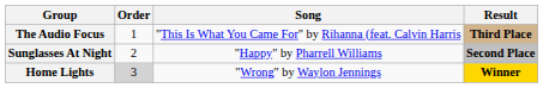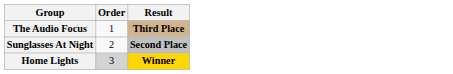 <table class="wikitable plainrowheaders" style="text-align:center;">
 <tr>
 <th scope="col">Group</th>
 <th scope="col">Order</th>
-<th scope="col">Song</th>
 <th scope="col">Result</th>
 </tr>
 <tr>
 <th scope="row">The Audio Focus</th>
 <td>1</td>
-<td>"<a href='#'>This Is What You Came For</a>" by <a href='#'>Rihanna (feat. Calvin Harris</a></td>
 <td style="background:tan;"><strong>Third Place</strong></td>
 </tr>
 <tr>
 <th scope="row">Sunglasses At Night</th>
 <td>2</td>
-<td>"<a href='#'>Happy</a>" by <a href='#'>Pharrell Williams</a></td>
 <td style="background:silver;"><strong>Second Place</strong></td>
 </tr>
 <tr>
 <th scope="row">Home Lights</th>
 <td style="background: lightgrey;">3</td>
-<td>"<a href='#'>Wrong</a>" by <a href='#'>Waylon Jennings</a></td>
 <td style="background:gold;"><strong>Winner</strong></td>
 </tr>
 </table>
